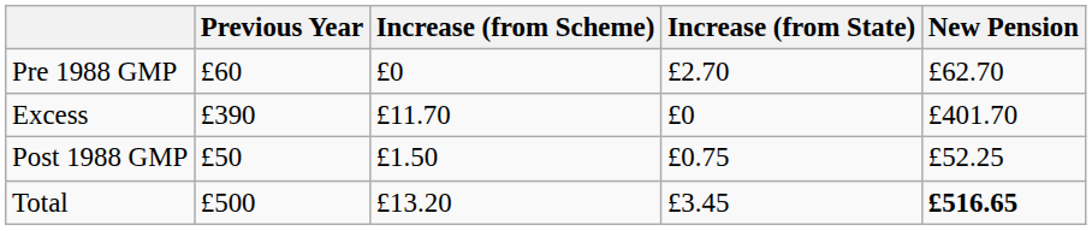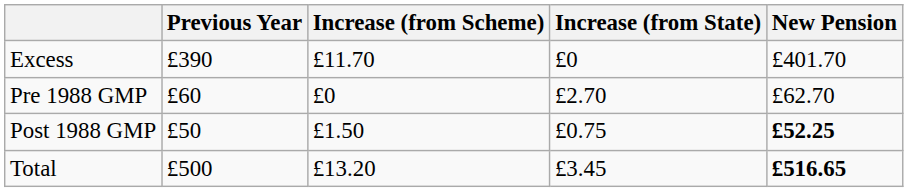 <table class="wikitable">
 <tr>
 <th></th>
 <th>Previous Year</th>
 <th>Increase (from Scheme)</th>
 <th>Increase (from State)</th>
 <th>New Pension</th>
 </tr>
 <tr>
+<td>Excess</td>
+<td>£390</td>
+<td>£11.70</td>
+<td>£0</td>
+<td>£401.70</td>
+</tr>
+<tr>
 <td>Pre 1988 GMP</td>
 <td>£60</td>
 <td>£0</td>
 <td>£2.70</td>
 <td>£62.70</td>
 </tr>
 <tr>
-<td>Excess</td>
-<td>£390</td>
-<td>£11.70</td>
-<td>£0</td>
-<td>£401.70</td>
-</tr>
-<tr>
 <td>Post 1988 GMP</td>
 <td>£50</td>
 <td>£1.50</td>
 <td>£0.75</td>
-<td>£52.25</td>
+<td><strong>£52.25</strong></td>
 </tr>
 <tr>
 <td>Total</td>
 <td>£500</td>
 <td>£13.20</td>
 <td>£3.45</td>
 <td><strong>£516.65</strong></td>
 </tr>
 </table>
